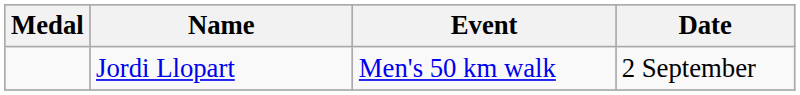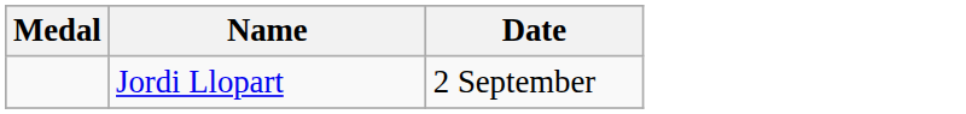 <table class="wikitable sortable" style="font-size:100%">
 <tr>
 <th>Medal</th>
 <th width=150>Name</th>
-<th width=150>Event</th>
 <th width=100>Date</th>
 </tr>
 <tr>
 <td></td>
 <td><a href='#'>Jordi Llopart</a></td>
-<td><a href='#'>Men's 50 km walk</a></td>
 <td>2 September</td>
 </tr>
 </table>
